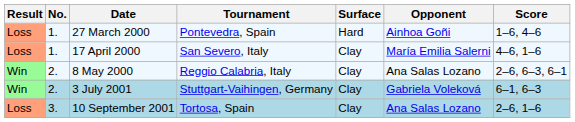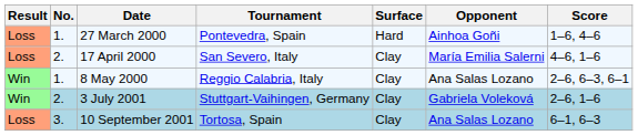 <table class="sortable wikitable" style=font-size:97%>
 <tr>
 <th>Result</th>
 <th>No.</th>
 <th>Date</th>
 <th>Tournament</th>
 <th>Surface</th>
 <th>Opponent</th>
 <th class="unsortable">Score</th>
 </tr>
 <tr style="background:#f0f8ff;">
 <td style="background:#ffa07a;">Loss</td>
 <td>1.</td>
 <td>27 March 2000</td>
 <td><a href='#'>Pontevedra</a>, Spain</td>
 <td>Hard</td>
 <td> <a href='#'>Ainhoa Goñi</a></td>
 <td>1–6, 4–6</td>
 </tr>
 <tr style="background:#f0f8ff;">
 <td style="background:#ffa07a;">Loss</td>
-<td>1.</td>
+<td>2.</td>
 <td>17 April 2000</td>
 <td><a href='#'>San Severo</a>, Italy</td>
 <td>Clay</td>
 <td> <a href='#'>María Emilia Salerni</a></td>
 <td>4–6, 1–6</td>
 </tr>
 <tr style="background:#f0f8ff;">
 <td style="background:#98fb98;">Win</td>
-<td>2.</td>
+<td>1.</td>
 <td>8 May 2000</td>
 <td><a href='#'>Reggio Calabria</a>, Italy</td>
 <td>Clay</td>
 <td> Ana Salas Lozano</td>
 <td>2–6, 6–3, 6–1</td>
 </tr>
 <tr style="background:lightblue;">
 <td style="background:#98fb98;">Win</td>
 <td>2.</td>
 <td>3 July 2001</td>
 <td><a href='#'>Stuttgart-Vaihingen</a>, Germany</td>
 <td>Clay</td>
 <td> <a href='#'>Gabriela Voleková</a></td>
-<td>6–1, 6–3</td>
+<td>2–6, 1–6</td>
 </tr>
 <tr style="background:lightblue;">
 <td style="background:#ffa07a;">Loss</td>
 <td>3.</td>
 <td>10 September 2001</td>
 <td><a href='#'>Tortosa</a>, Spain</td>
 <td>Clay</td>
 <td> <a href='#'>Ana Salas Lozano</a></td>
-<td>2–6, 1–6</td>
+<td>6–1, 6–3</td>
 </tr>
 </table>
